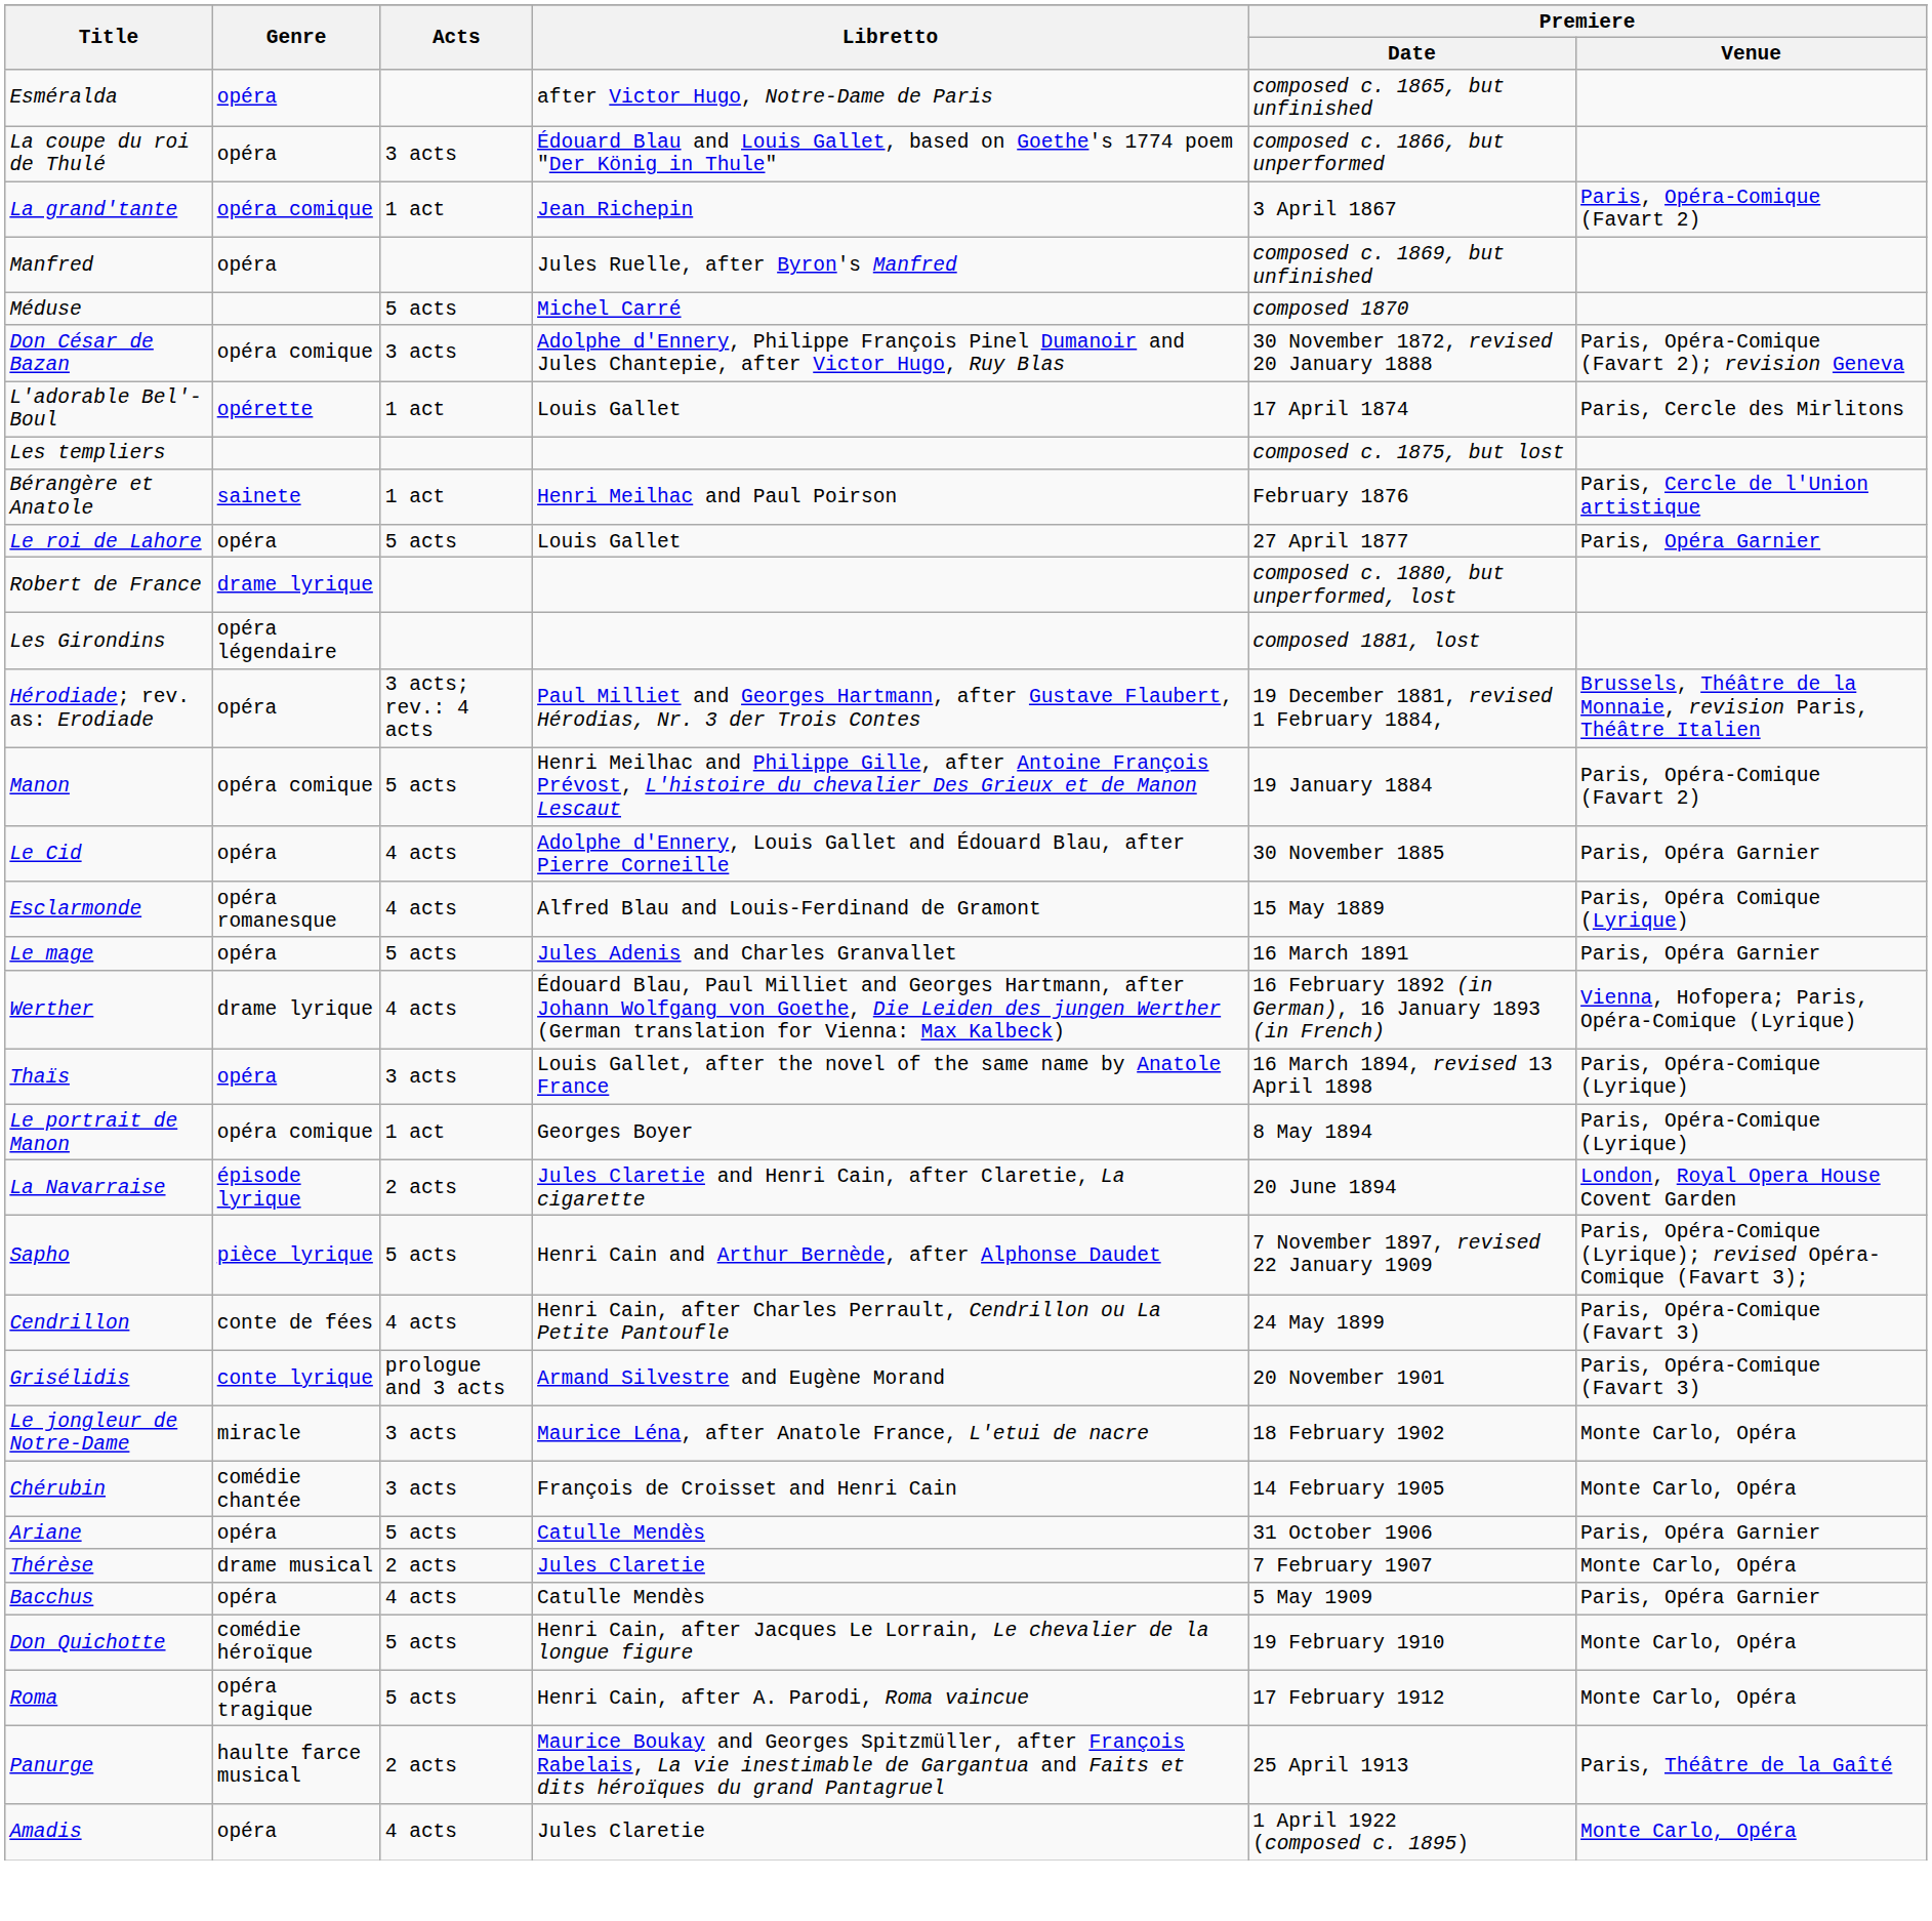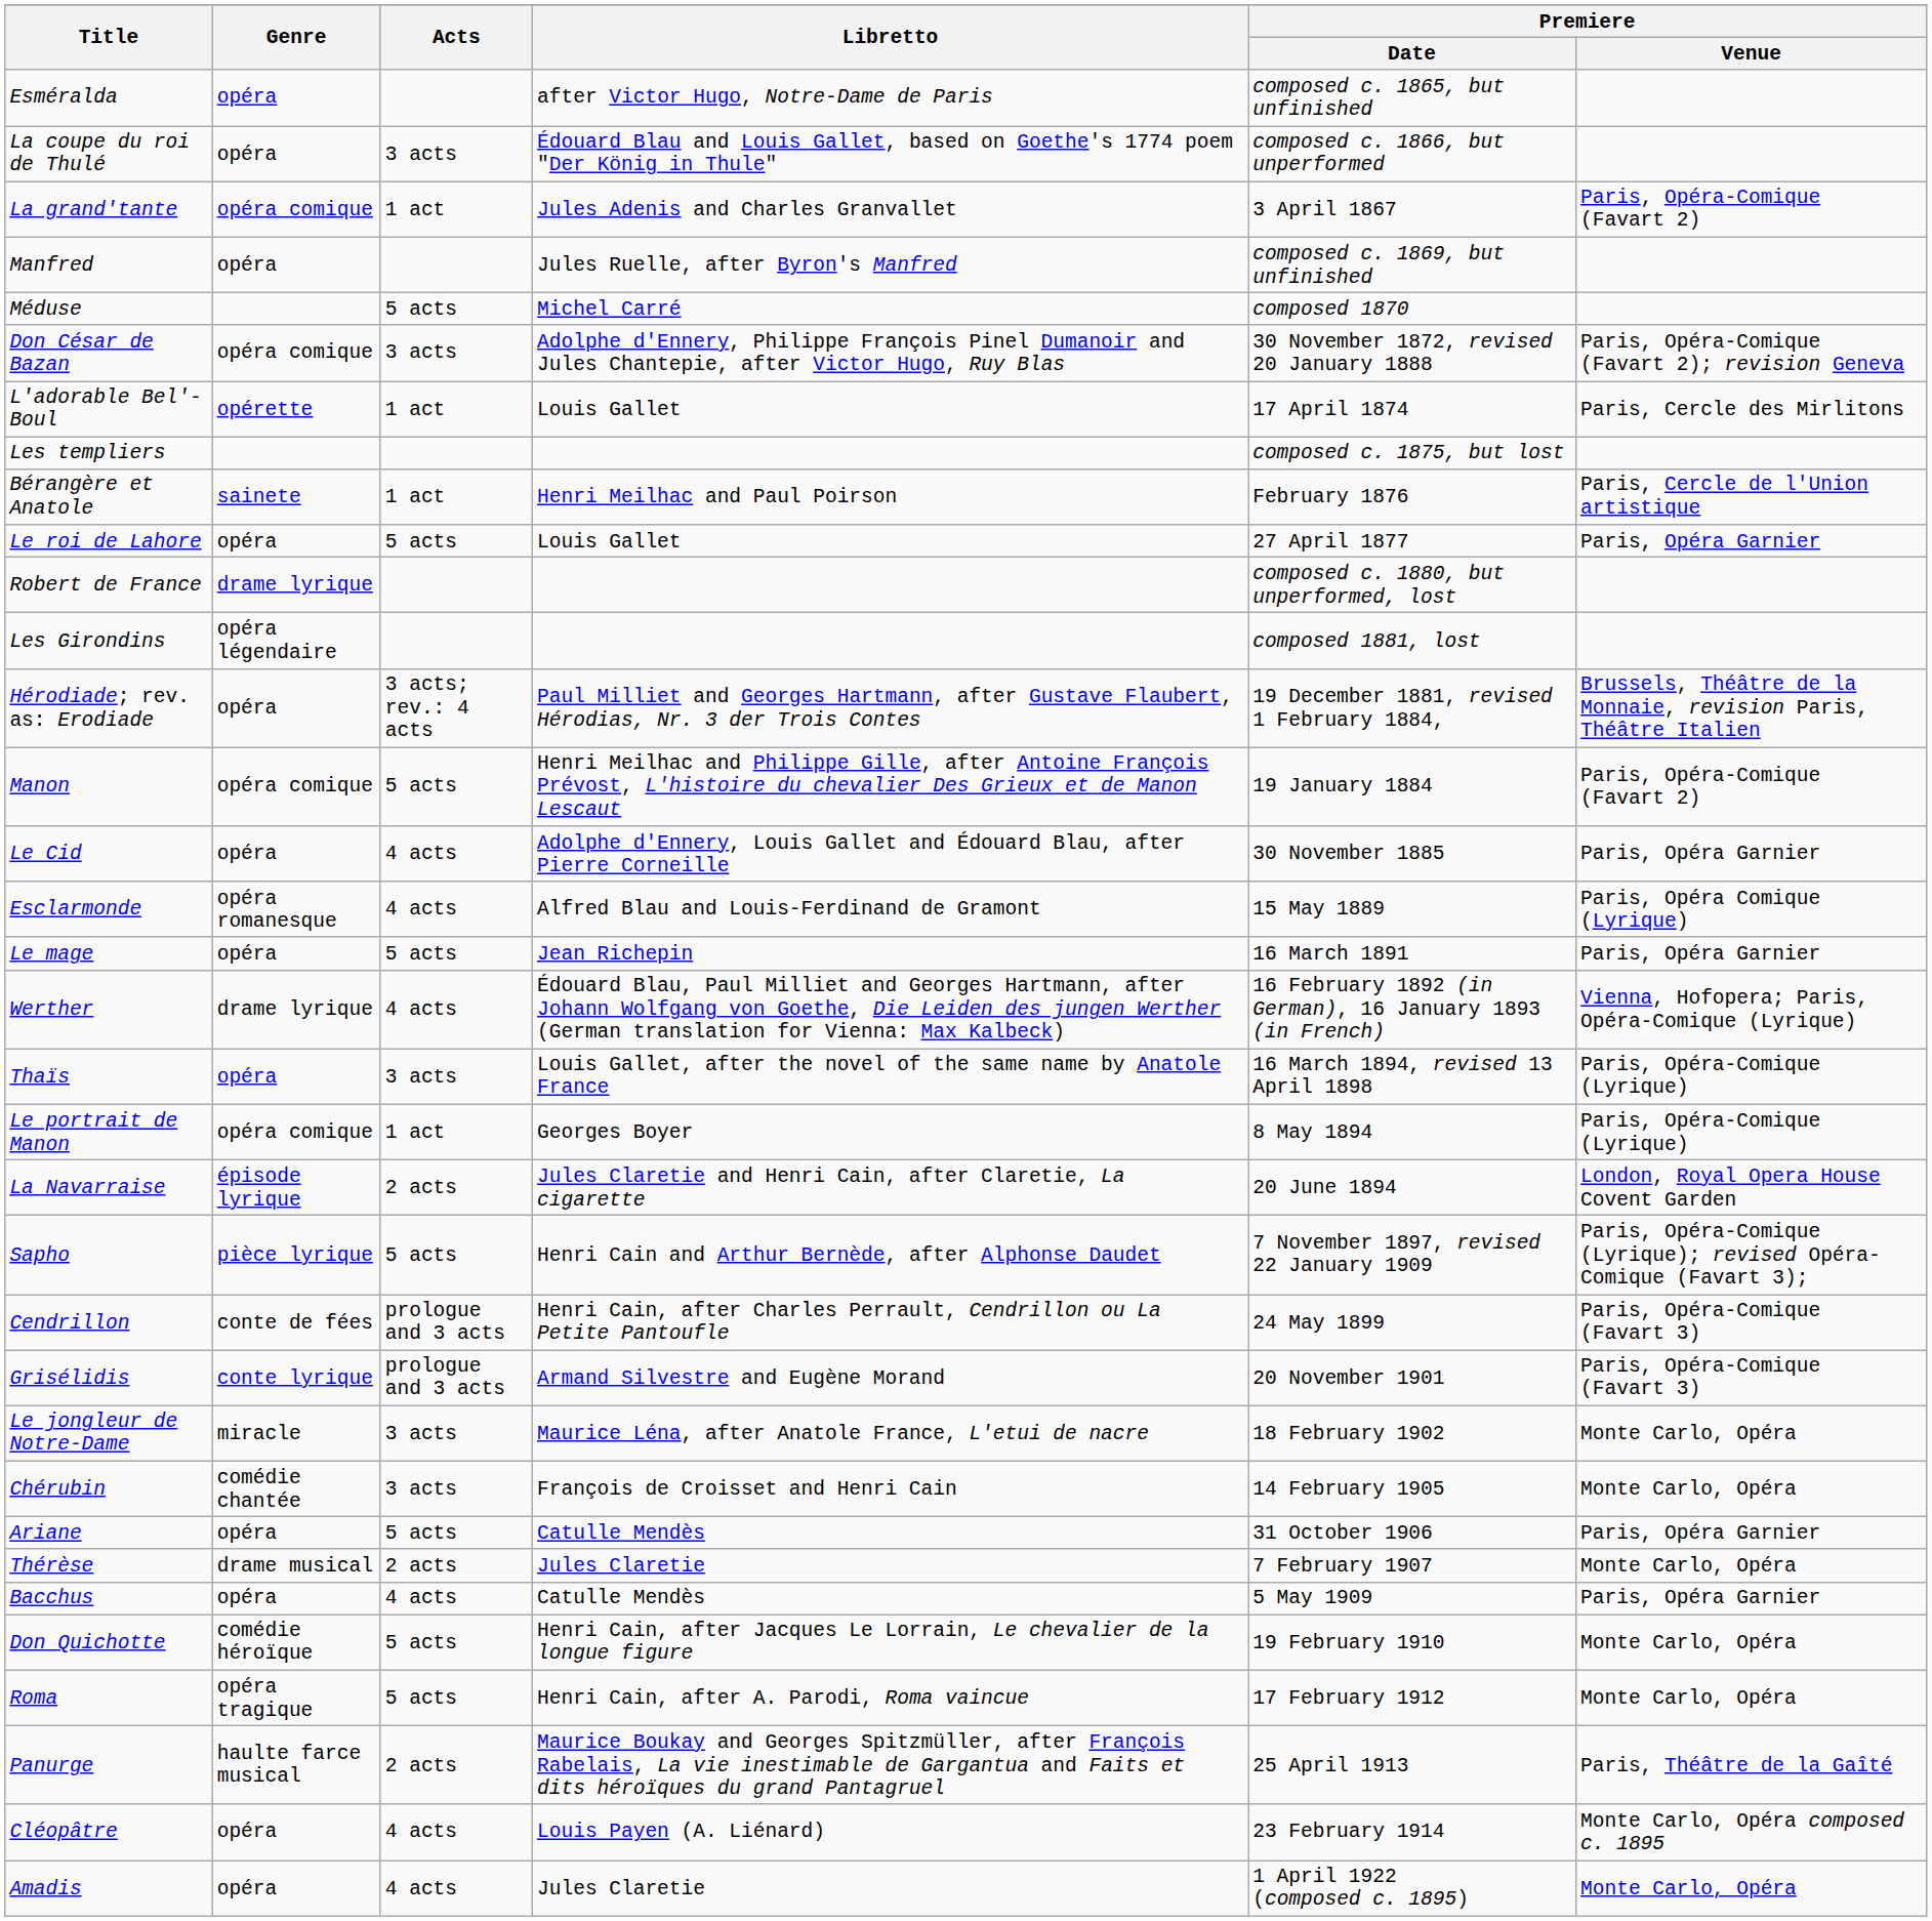 <table class = "wikitable sortable plainrowheaders">
 <tr>
 </tr>
 <tr>
 <th rowspan="2">Title</th>
 <th rowspan="2">Genre</th>
 <th rowspan="2">Acts</th>
 <th rowspan="2">Libretto</th>
 <th colspan="2">Premiere</th>
 </tr>
 <tr>
 <th>Date</th>
 <th>Venue</th>
 </tr>
 <tr>
 <td><em>Esméralda</em></td>
 <td><a href='#'>opéra</a></td>
 <td></td>
 <td>after <a href='#'>Victor Hugo</a>, <em>Notre-Dame de Paris</em></td>
 <td><em>composed c. 1865, but unfinished</em></td>
 <td></td>
 </tr>
 <tr>
 <td><em>La coupe du roi de Thulé</em></td>
 <td>opéra</td>
 <td>3 acts</td>
 <td><a href='#'>Édouard Blau</a> and <a href='#'>Louis Gallet</a>, based on <a href='#'>Goethe</a>'s 1774 poem "<a href='#'>Der König in Thule</a>"</td>
 <td><em>composed c. 1866, but unperformed</em></td>
 <td></td>
 </tr>
 <tr>
 <td><em><a href='#'>La grand'tante</a></em></td>
 <td><a href='#'>opéra comique</a></td>
 <td>1 act</td>
-<td><a href='#'>Jean Richepin</a></td>
+<td><a href='#'>Jules Adenis</a> and Charles Granvallet</td>
 <td>3 April 1867</td>
 <td><a href='#'>Paris</a>, <a href='#'>Opéra-Comique</a> (Favart 2)</td>
 </tr>
 <tr>
 <td><em>Manfred</em></td>
 <td>opéra</td>
 <td></td>
 <td>Jules Ruelle, after <a href='#'>Byron</a>'s <em><a href='#'>Manfred</a></em></td>
 <td><em>composed c. 1869, but unfinished</em></td>
 <td></td>
 </tr>
 <tr>
 <td><em>Méduse</em></td>
 <td></td>
 <td>5 acts</td>
 <td><a href='#'>Michel Carré</a></td>
 <td><em>composed 1870</em></td>
 <td></td>
 </tr>
 <tr>
 <td><em><a href='#'>Don César de Bazan</a></em></td>
 <td>opéra comique</td>
 <td>3 acts</td>
 <td><a href='#'>Adolphe d'Ennery</a>, Philippe François Pinel <a href='#'>Dumanoir</a> and Jules Chantepie, after <a href='#'>Victor Hugo</a>, <em>Ruy Blas</em></td>
 <td>30 November 1872, <em>revised</em> 20 January 1888</td>
 <td>Paris, Opéra-Comique (Favart 2); <em>revision</em> <a href='#'>Geneva</a></td>
 </tr>
 <tr>
 <td><em>L'adorable Bel'-Boul</em></td>
 <td><a href='#'>opérette</a></td>
 <td>1 act</td>
 <td>Louis Gallet</td>
 <td>17 April 1874</td>
 <td>Paris, Cercle des Mirlitons</td>
 </tr>
 <tr>
 <td><em>Les templiers</em></td>
 <td></td>
 <td></td>
 <td></td>
 <td><em>composed c. 1875, but lost</em></td>
 <td></td>
 </tr>
 <tr>
 <td><em>Bérangère et Anatole</em></td>
 <td><a href='#'>sainete</a></td>
 <td>1 act</td>
 <td><a href='#'>Henri Meilhac</a> and Paul Poirson</td>
 <td>February 1876</td>
 <td>Paris, <a href='#'>Cercle de l'Union artistique</a></td>
 </tr>
 <tr>
 <td><em><a href='#'>Le roi de Lahore</a></em></td>
 <td>opéra</td>
 <td>5 acts</td>
 <td>Louis Gallet</td>
 <td>27 April 1877</td>
 <td>Paris, <a href='#'>Opéra Garnier</a></td>
 </tr>
 <tr>
 <td><em>Robert de France</em></td>
 <td><a href='#'>drame lyrique</a></td>
 <td></td>
 <td></td>
 <td><em>composed c. 1880, but unperformed, lost</em></td>
 <td></td>
 </tr>
 <tr>
 <td><em>Les Girondins</em></td>
 <td>opéra légendaire</td>
 <td></td>
 <td></td>
 <td><em>composed 1881, lost</em></td>
 <td></td>
 </tr>
 <tr>
 <td><em><a href='#'>Hérodiade</a></em>; rev. as: <em>Erodiade</em></td>
 <td>opéra</td>
 <td>3 acts; rev.: 4 acts</td>
 <td><a href='#'>Paul Milliet</a> and <a href='#'>Georges Hartmann</a>, after <a href='#'>Gustave Flaubert</a>, <em>Hérodias, Nr. 3 der Trois Contes</em></td>
 <td>19 December 1881, <em>revised</em> 1 February 1884,</td>
 <td><a href='#'>Brussels</a>, <a href='#'>Théâtre de la Monnaie</a>, <em>revision</em> Paris, <a href='#'>Théâtre Italien</a></td>
 </tr>
 <tr>
 <td><em><a href='#'>Manon</a></em></td>
 <td>opéra comique</td>
 <td>5 acts</td>
 <td>Henri Meilhac and <a href='#'>Philippe Gille</a>, after <a href='#'>Antoine François Prévost</a>, <em><a href='#'>L'histoire du chevalier Des Grieux et de Manon Lescaut</a></em></td>
 <td>19 January 1884</td>
 <td>Paris, Opéra-Comique (Favart 2)</td>
 </tr>
 <tr>
 <td><em><a href='#'>Le Cid</a></em></td>
 <td>opéra</td>
 <td>4 acts</td>
 <td><a href='#'>Adolphe d'Ennery</a>, Louis Gallet and Édouard Blau, after <a href='#'>Pierre Corneille</a></td>
 <td>30 November 1885</td>
 <td>Paris, Opéra Garnier</td>
 </tr>
 <tr>
 <td><em><a href='#'>Esclarmonde</a></em></td>
 <td>opéra romanesque</td>
 <td>4 acts</td>
 <td>Alfred Blau and Louis-Ferdinand de Gramont</td>
 <td>15 May 1889</td>
 <td>Paris, Opéra Comique (<a href='#'>Lyrique</a>)</td>
 </tr>
 <tr>
 <td><em><a href='#'>Le mage</a></em></td>
 <td>opéra</td>
 <td>5 acts</td>
-<td><a href='#'>Jules Adenis</a> and Charles Granvallet</td>
+<td><a href='#'>Jean Richepin</a></td>
 <td>16 March 1891</td>
 <td>Paris, Opéra Garnier</td>
 </tr>
 <tr>
 <td><em><a href='#'>Werther</a></em></td>
 <td>drame lyrique</td>
 <td>4 acts</td>
 <td>Édouard Blau, Paul Milliet and Georges Hartmann, after <a href='#'>Johann Wolfgang von Goethe</a>, <em><a href='#'>Die Leiden des jungen Werther</a></em> (German translation for Vienna: <a href='#'>Max Kalbeck</a>)</td>
 <td>16 February 1892 <em>(in German)</em>, 16 January 1893 <em>(in French)</em></td>
 <td><a href='#'>Vienna</a>, Hofopera; Paris, Opéra-Comique (Lyrique)</td>
 </tr>
 <tr>
 <td><em><a href='#'>Thaïs</a></em></td>
 <td><a href='#'>opéra</a></td>
 <td>3 acts</td>
 <td>Louis Gallet, after the novel of the same name by <a href='#'>Anatole France</a></td>
 <td>16 March 1894, <em>revised</em> 13 April 1898</td>
 <td>Paris, Opéra-Comique (Lyrique)</td>
 </tr>
 <tr>
 <td><em><a href='#'>Le portrait de Manon</a></em></td>
 <td>opéra comique</td>
 <td>1 act</td>
 <td>Georges Boyer</td>
 <td>8 May 1894</td>
 <td>Paris, Opéra-Comique (Lyrique)</td>
 </tr>
 <tr>
 <td><em><a href='#'>La Navarraise</a></em></td>
 <td><a href='#'>épisode lyrique</a></td>
 <td>2 acts</td>
 <td><a href='#'>Jules Claretie</a> and Henri Cain, after Claretie, <em>La cigarette</em></td>
 <td>20 June 1894</td>
 <td><a href='#'>London</a>, <a href='#'>Royal Opera House</a> Covent Garden</td>
 </tr>
 <tr>
 <td><em><a href='#'>Sapho</a></em></td>
 <td><a href='#'>pièce lyrique</a></td>
 <td>5 acts</td>
 <td>Henri Cain and <a href='#'>Arthur Bernède</a>, after <a href='#'>Alphonse Daudet</a></td>
 <td>7 November 1897, <em>revised</em> 22 January 1909</td>
 <td>Paris, Opéra-Comique (Lyrique); <em>revised</em> Opéra-Comique (Favart 3);</td>
 </tr>
 <tr>
 <td><em><a href='#'>Cendrillon</a></em></td>
 <td>conte de fées</td>
-<td>4 acts</td>
+<td>prologue and 3 acts</td>
 <td>Henri Cain, after Charles Perrault, <em>Cendrillon ou La Petite Pantoufle</em></td>
 <td>24 May 1899</td>
 <td>Paris, Opéra-Comique (Favart 3)</td>
 </tr>
 <tr>
 <td><em><a href='#'>Grisélidis</a></em></td>
 <td><a href='#'>conte lyrique</a></td>
 <td>prologue and 3 acts</td>
 <td><a href='#'>Armand Silvestre</a> and Eugène Morand</td>
 <td>20 November 1901</td>
 <td>Paris, Opéra-Comique (Favart 3)</td>
 </tr>
 <tr>
 <td><em><a href='#'>Le jongleur de Notre-Dame</a></em></td>
 <td>miracle</td>
 <td>3 acts</td>
 <td><a href='#'>Maurice Léna</a>, after Anatole France, <em>L'etui de nacre</em></td>
 <td>18 February 1902</td>
 <td>Monte Carlo, Opéra</td>
 </tr>
 <tr>
 <td><em><a href='#'>Chérubin</a></em></td>
 <td>comédie chantée</td>
 <td>3 acts</td>
 <td>François de Croisset and Henri Cain</td>
 <td>14 February 1905</td>
 <td>Monte Carlo, Opéra</td>
 </tr>
 <tr>
 <td><em><a href='#'>Ariane</a></em></td>
 <td>opéra</td>
 <td>5 acts</td>
 <td><a href='#'>Catulle Mendès</a></td>
 <td>31 October 1906</td>
 <td>Paris, Opéra Garnier</td>
 </tr>
 <tr>
 <td><em><a href='#'>Thérèse</a></em></td>
 <td>drame musical</td>
 <td>2 acts</td>
 <td><a href='#'>Jules Claretie</a></td>
 <td>7 February 1907</td>
 <td>Monte Carlo, Opéra</td>
 </tr>
 <tr>
 <td><em><a href='#'>Bacchus</a></em></td>
 <td>opéra</td>
 <td>4 acts</td>
 <td>Catulle Mendès</td>
 <td>5 May 1909</td>
 <td>Paris, Opéra Garnier</td>
 </tr>
 <tr>
 <td><em><a href='#'>Don Quichotte</a></em></td>
 <td>comédie héroïque</td>
 <td>5 acts</td>
 <td>Henri Cain, after Jacques Le Lorrain, <em>Le chevalier de la longue figure</em></td>
 <td>19 February 1910</td>
 <td>Monte Carlo, Opéra</td>
 </tr>
 <tr>
 <td><em><a href='#'>Roma</a></em></td>
 <td>opéra tragique</td>
 <td>5 acts</td>
 <td>Henri Cain, after A. Parodi, <em>Roma vaincue</em></td>
 <td>17 February 1912</td>
 <td>Monte Carlo, Opéra</td>
 </tr>
 <tr>
 <td><em><a href='#'>Panurge</a></em></td>
 <td>haulte farce musical</td>
 <td>2 acts</td>
 <td><a href='#'>Maurice Boukay</a> and Georges Spitzmüller, after <a href='#'>François Rabelais</a>, <em>La vie inestimable de Gargantua</em> and <em>Faits et dits héroïques du grand Pantagruel</em></td>
 <td>25 April 1913</td>
 <td>Paris, <a href='#'>Théâtre de la Gaîté</a></td>
 </tr>
 <tr>
+<td><em><a href='#'>Cléopâtre</a></em></td>
+<td>opéra</td>
+<td>4 acts</td>
+<td><a href='#'>Louis Payen</a> (A. Liénard)</td>
+<td>23 February 1914</td>
+<td>Monte Carlo, Opéra <em>composed c. 1895</em></td>
+</tr>
+<tr>
 <td><em><a href='#'>Amadis</a></em></td>
 <td>opéra</td>
 <td>4 acts</td>
 <td> Jules Claretie</td>
 <td>1 April 1922<br>(<em>composed c. 1895</em>)</td>
 <td><a href='#'>Monte Carlo, Opéra</a></td>
 </tr>
 </table>
